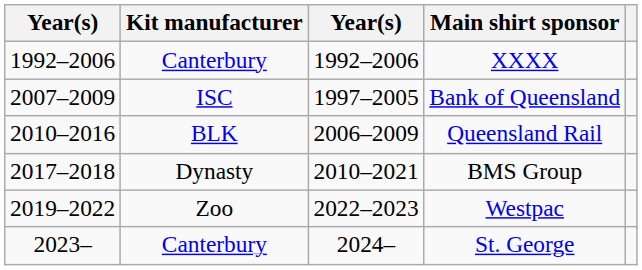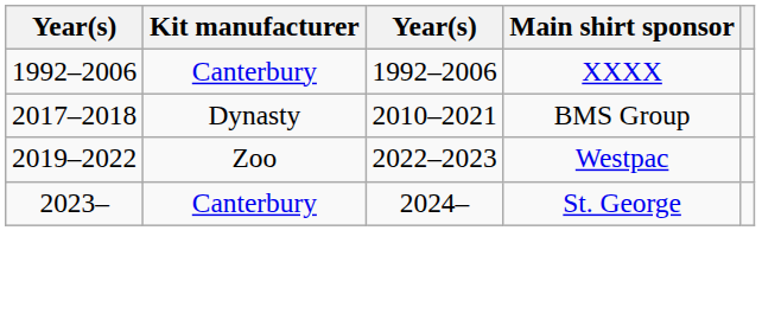 <table class="wikitable" style="text-align:center;">
 <tr>
 <th>Year(s)</th>
 <th>Kit manufacturer</th>
 <th>Year(s)</th>
 <th>Main shirt sponsor</th>
 <th></th>
 </tr>
 <tr>
 <td>1992–2006</td>
 <td><a href='#'>Canterbury</a></td>
 <td>1992–2006</td>
 <td><a href='#'>XXXX</a></td>
-<td></td>
-</tr>
-<tr>
-<td>2007–2009</td>
-<td><a href='#'>ISC</a></td>
-<td>1997–2005</td>
-<td><a href='#'>Bank of Queensland</a></td>
-<td></td>
-</tr>
-<tr>
-<td>2010–2016</td>
-<td><a href='#'>BLK</a></td>
-<td>2006–2009</td>
-<td><a href='#'>Queensland Rail</a></td>
 <td></td>
 </tr>
 <tr>
 <td>2017–2018</td>
 <td>Dynasty</td>
 <td>2010–2021</td>
 <td>BMS Group</td>
 <td></td>
 </tr>
 <tr>
 <td>2019–2022</td>
 <td>Zoo</td>
 <td rowspan=2>2022–2023</td>
 <td rowspan=2><a href='#'>Westpac</a></td>
 <td rowspan=2></td>
 </tr>
 <tr>
 <td rowspan=2>2023–</td>
 <td rowspan=2><a href='#'>Canterbury</a></td>
 </tr>
 <tr>
 <td>2024–</td>
 <td><a href='#'>St. George</a></td>
 <td></td>
 </tr>
 </table>
